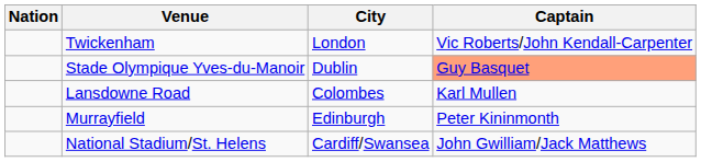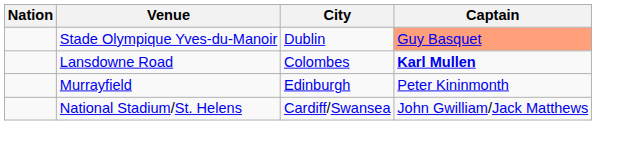 <table class="wikitable">
 <tr>
 <th><strong>Nation</strong></th>
 <th><strong>Venue</strong></th>
 <th><strong>City</strong></th>
 <th><strong>Captain</strong></th>
-</tr>
-<tr>
-<td></td>
-<td><a href='#'>Twickenham</a></td>
-<td><a href='#'>London</a></td>
-<td><a href='#'>Vic Roberts</a>/<a href='#'>John Kendall-Carpenter</a></td>
 </tr>
 <tr>
 <td></td>
 <td><a href='#'>Stade Olympique Yves-du-Manoir</a></td>
 <td><a href='#'>Dublin</a></td>
 <td style="background: lightsalmon;"><a href='#'>Guy Basquet</a></td>
 </tr>
 <tr>
 <td></td>
 <td><a href='#'>Lansdowne Road</a></td>
 <td><a href='#'>Colombes</a></td>
-<td><a href='#'>Karl Mullen</a></td>
+<td><strong><a href='#'>Karl Mullen</a></strong></td>
 </tr>
 <tr>
 <td></td>
 <td><a href='#'>Murrayfield</a></td>
 <td><a href='#'>Edinburgh</a></td>
 <td><a href='#'>Peter Kininmonth</a></td>
 </tr>
 <tr>
 <td></td>
 <td><a href='#'>National Stadium</a>/<a href='#'>St. Helens</a></td>
 <td><a href='#'>Cardiff</a>/<a href='#'>Swansea</a></td>
 <td><a href='#'>John Gwilliam</a>/<a href='#'>Jack Matthews</a></td>
 </tr>
 </table>
